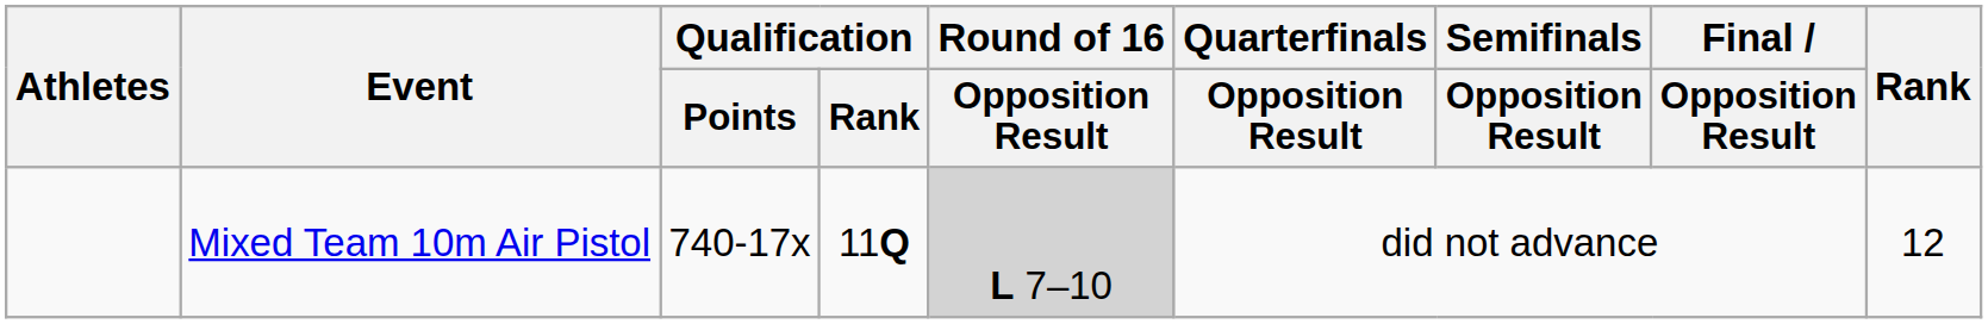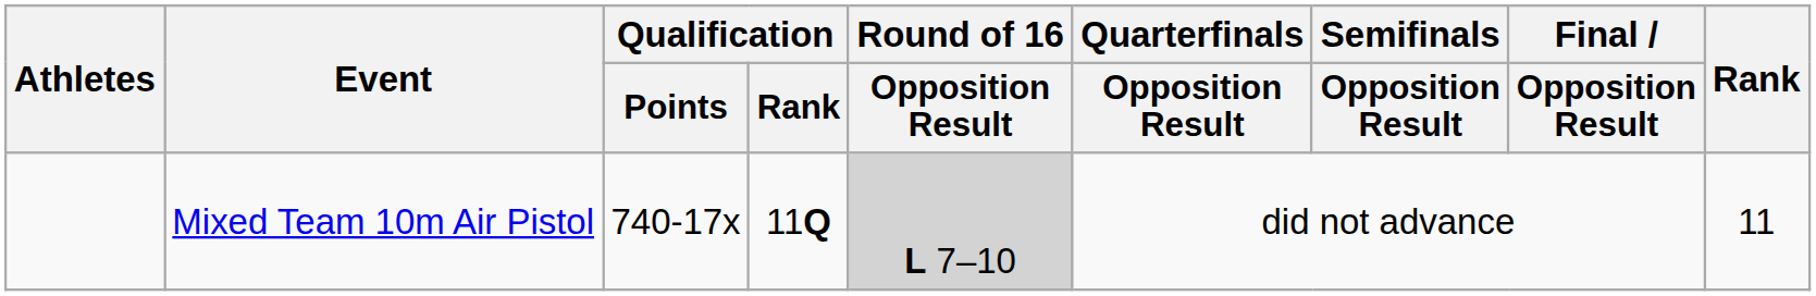 <table class="wikitable" style="font-size:90%;">
 <tr>
 <th rowspan=2>Athletes</th>
 <th rowspan=2>Event</th>
 <th colspan=2>Qualification</th>
 <th>Round of 16</th>
 <th>Quarterfinals</th>
 <th>Semifinals</th>
 <th>Final / </th>
 <th rowspan=2>Rank</th>
 </tr>
 <tr style="font-size:95%">
 <th>Points</th>
 <th>Rank</th>
 <th>Opposition<br>Result</th>
 <th>Opposition<br>Result</th>
 <th>Opposition<br>Result</th>
 <th>Opposition<br>Result</th>
 </tr>
 <tr align=center>
 <td align=left> <br> </td>
 <td align=left><a href='#'>Mixed Team 10m Air Pistol</a></td>
 <td>740-17x</td>
 <td>11<strong>Q</strong></td>
 <td style="background: lightgrey;"><br><br><strong>L</strong> 7–10</td>
 <td colspan=3>did not advance</td>
-<td>12</td>
+<td>11</td>
 </tr>
 </table>
